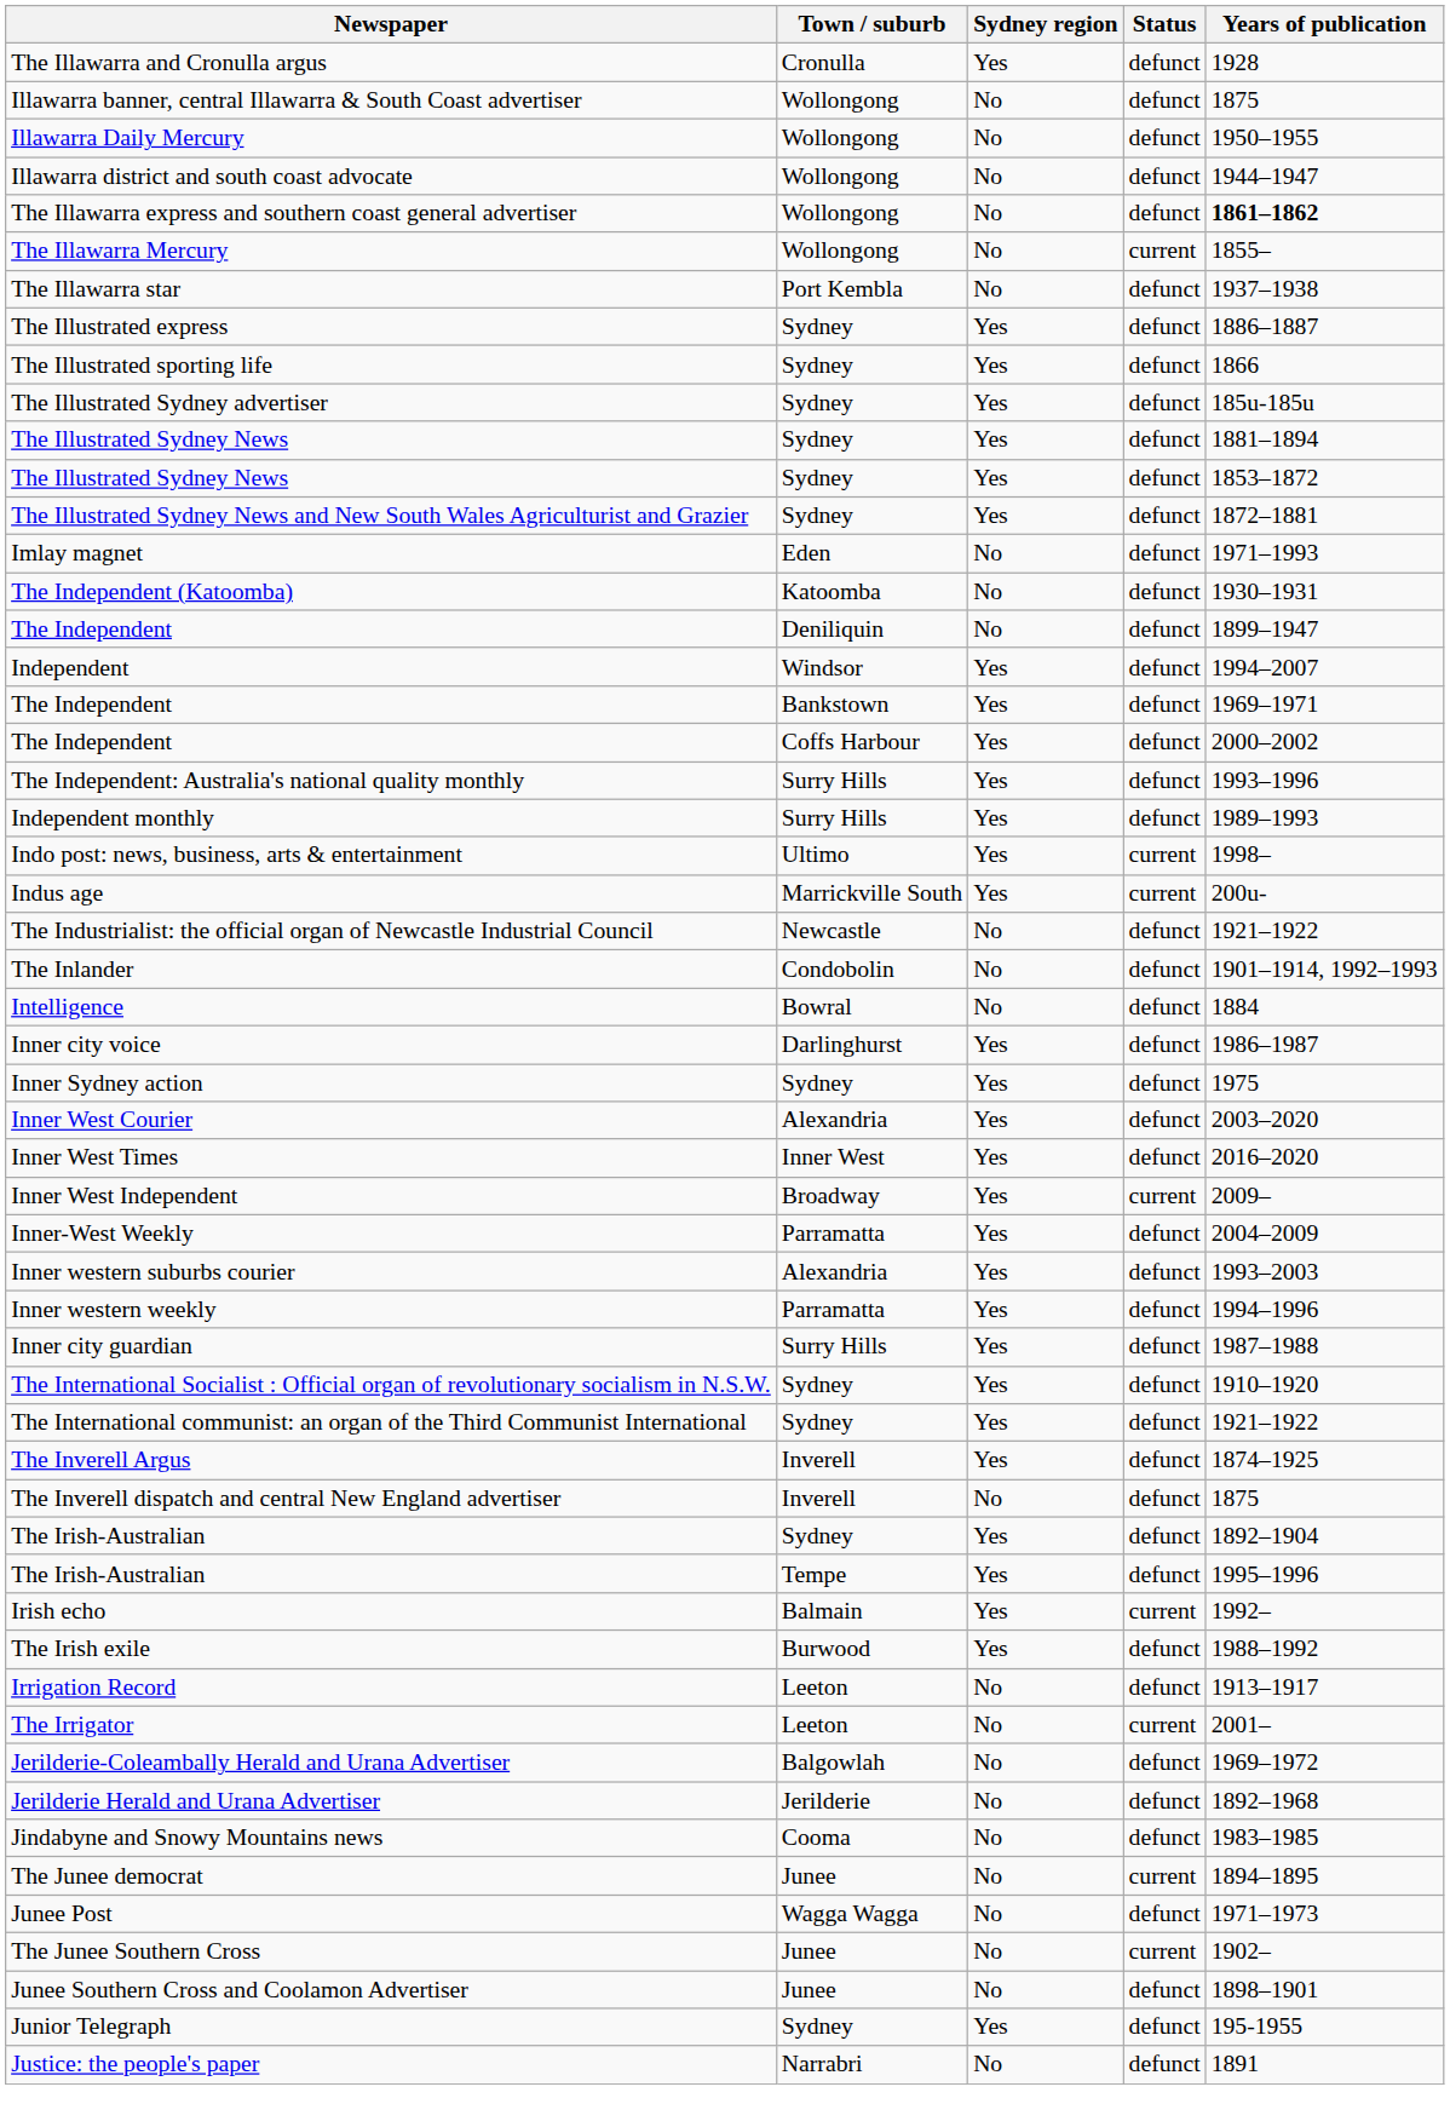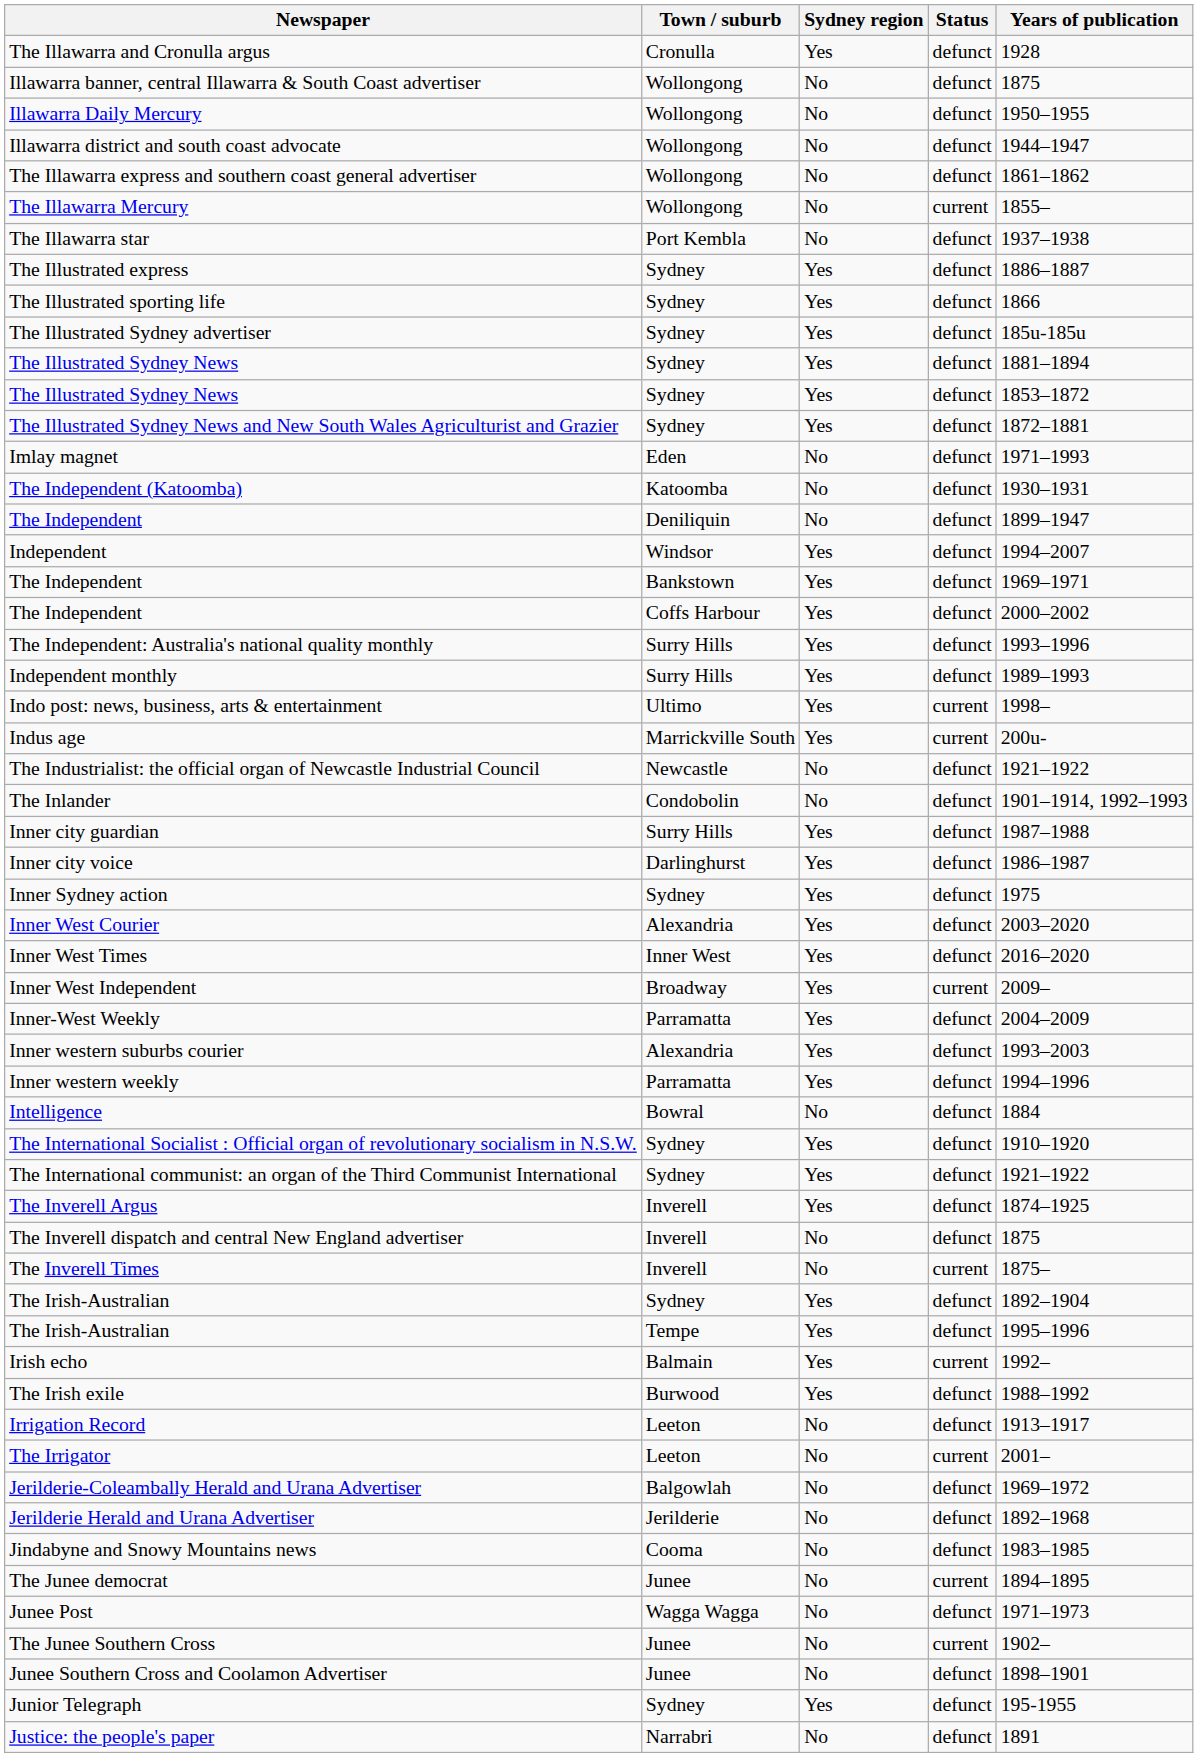 <table class="wikitable sortable">
 <tr>
 <th class="unsortable">Newspaper</th>
 <th>Town / suburb</th>
 <th>Sydney region</th>
 <th>Status</th>
 <th>Years of publication</th>
 </tr>
 <tr>
 <td>The Illawarra and Cronulla argus</td>
 <td>Cronulla</td>
 <td>Yes</td>
 <td>defunct</td>
 <td>1928</td>
 </tr>
 <tr>
 <td>Illawarra banner, central Illawarra & South Coast advertiser</td>
 <td>Wollongong</td>
 <td>No</td>
 <td>defunct</td>
 <td>1875</td>
 </tr>
 <tr>
 <td><a href='#'>Illawarra Daily Mercury</a></td>
 <td>Wollongong</td>
 <td>No</td>
 <td>defunct</td>
 <td>1950–1955</td>
 </tr>
 <tr>
 <td>Illawarra district and south coast advocate</td>
 <td>Wollongong</td>
 <td>No</td>
 <td>defunct</td>
 <td>1944–1947</td>
 </tr>
 <tr>
 <td>The Illawarra express and southern coast general advertiser</td>
 <td>Wollongong</td>
 <td>No</td>
 <td>defunct</td>
-<td><strong>1861–1862</strong></td>
+<td>1861–1862</td>
 </tr>
 <tr>
 <td><a href='#'>The Illawarra Mercury</a></td>
 <td>Wollongong</td>
 <td>No</td>
 <td>current</td>
 <td>1855–</td>
 </tr>
 <tr>
 <td>The Illawarra star</td>
 <td>Port Kembla</td>
 <td>No</td>
 <td>defunct</td>
 <td>1937–1938</td>
 </tr>
 <tr>
 <td>The Illustrated express</td>
 <td>Sydney</td>
 <td>Yes</td>
 <td>defunct</td>
 <td>1886–1887</td>
 </tr>
 <tr>
 <td>The Illustrated sporting life</td>
 <td>Sydney</td>
 <td>Yes</td>
 <td>defunct</td>
 <td>1866</td>
 </tr>
 <tr>
 <td>The Illustrated Sydney advertiser</td>
 <td>Sydney</td>
 <td>Yes</td>
 <td>defunct</td>
 <td>185u-185u</td>
 </tr>
 <tr>
 <td><a href='#'>The Illustrated Sydney News</a></td>
 <td>Sydney</td>
 <td>Yes</td>
 <td>defunct</td>
 <td>1881–1894</td>
 </tr>
 <tr>
 <td><a href='#'>The Illustrated Sydney News</a></td>
 <td>Sydney</td>
 <td>Yes</td>
 <td>defunct</td>
 <td>1853–1872</td>
 </tr>
 <tr>
 <td><a href='#'>The Illustrated Sydney News and New South Wales Agriculturist and Grazier</a></td>
 <td>Sydney</td>
 <td>Yes</td>
 <td>defunct</td>
 <td>1872–1881</td>
 </tr>
 <tr>
 <td>Imlay magnet</td>
 <td>Eden</td>
 <td>No</td>
 <td>defunct</td>
 <td>1971–1993</td>
 </tr>
 <tr>
 <td><a href='#'>The Independent (Katoomba)</a></td>
 <td>Katoomba</td>
 <td>No</td>
 <td>defunct</td>
 <td>1930–1931</td>
 </tr>
 <tr>
 <td><a href='#'>The Independent</a></td>
 <td>Deniliquin</td>
 <td>No</td>
 <td>defunct</td>
 <td>1899–1947</td>
 </tr>
 <tr>
 <td>Independent</td>
 <td>Windsor</td>
 <td>Yes</td>
 <td>defunct</td>
 <td>1994–2007</td>
 </tr>
 <tr>
 <td>The Independent</td>
 <td>Bankstown</td>
 <td>Yes</td>
 <td>defunct</td>
 <td>1969–1971</td>
 </tr>
 <tr>
 <td>The Independent</td>
 <td>Coffs Harbour</td>
 <td>Yes</td>
 <td>defunct</td>
 <td>2000–2002</td>
 </tr>
 <tr>
 <td>The Independent: Australia's national quality monthly</td>
 <td>Surry Hills</td>
 <td>Yes</td>
 <td>defunct</td>
 <td>1993–1996</td>
 </tr>
 <tr>
 <td>Independent monthly</td>
 <td>Surry Hills</td>
 <td>Yes</td>
 <td>defunct</td>
 <td>1989–1993</td>
 </tr>
 <tr>
 <td>Indo post: news, business, arts & entertainment</td>
 <td>Ultimo</td>
 <td>Yes</td>
 <td>current</td>
 <td>1998–</td>
 </tr>
 <tr>
 <td>Indus age</td>
 <td>Marrickville South</td>
 <td>Yes</td>
 <td>current</td>
 <td>200u-</td>
 </tr>
 <tr>
 <td>The Industrialist: the official organ of Newcastle Industrial Council</td>
 <td>Newcastle</td>
 <td>No</td>
 <td>defunct</td>
 <td>1921–1922</td>
 </tr>
 <tr>
 <td>The Inlander</td>
 <td>Condobolin</td>
 <td>No</td>
 <td>defunct</td>
 <td>1901–1914, 1992–1993</td>
 </tr>
 <tr>
-<td><a href='#'>Intelligence</a></td>
-<td>Bowral</td>
-<td>No</td>
+<td>Inner city guardian</td>
+<td>Surry Hills</td>
+<td>Yes</td>
 <td>defunct</td>
-<td>1884</td>
+<td>1987–1988</td>
 </tr>
 <tr>
 <td>Inner city voice</td>
 <td>Darlinghurst</td>
 <td>Yes</td>
 <td>defunct</td>
 <td>1986–1987</td>
 </tr>
 <tr>
 <td>Inner Sydney action</td>
 <td>Sydney</td>
 <td>Yes</td>
 <td>defunct</td>
 <td>1975</td>
 </tr>
 <tr>
 <td><a href='#'>Inner West Courier</a></td>
 <td>Alexandria</td>
 <td>Yes</td>
 <td>defunct</td>
 <td>2003–2020</td>
 </tr>
 <tr>
 <td>Inner West Times</td>
 <td>Inner West</td>
 <td>Yes</td>
 <td>defunct</td>
 <td>2016–2020</td>
 </tr>
 <tr>
 <td>Inner West Independent</td>
 <td>Broadway</td>
 <td>Yes</td>
 <td>current</td>
 <td>2009–</td>
 </tr>
 <tr>
 <td>Inner-West Weekly</td>
 <td>Parramatta</td>
 <td>Yes</td>
 <td>defunct</td>
 <td>2004–2009</td>
 </tr>
 <tr>
 <td>Inner western suburbs courier</td>
 <td>Alexandria</td>
 <td>Yes</td>
 <td>defunct</td>
 <td>1993–2003</td>
 </tr>
 <tr>
 <td>Inner western weekly</td>
 <td>Parramatta</td>
 <td>Yes</td>
 <td>defunct</td>
 <td>1994–1996</td>
 </tr>
 <tr>
-<td>Inner city guardian</td>
-<td>Surry Hills</td>
-<td>Yes</td>
+<td><a href='#'>Intelligence</a></td>
+<td>Bowral</td>
+<td>No</td>
 <td>defunct</td>
-<td>1987–1988</td>
+<td>1884</td>
 </tr>
 <tr>
 <td><a href='#'>The International Socialist : Official organ of revolutionary socialism in N.S.W.</a></td>
 <td>Sydney</td>
 <td>Yes</td>
 <td>defunct</td>
 <td>1910–1920</td>
 </tr>
 <tr>
 <td>The International communist: an organ of the Third Communist International</td>
 <td>Sydney</td>
 <td>Yes</td>
 <td>defunct</td>
 <td>1921–1922</td>
 </tr>
 <tr>
 <td><a href='#'>The Inverell Argus</a></td>
 <td>Inverell</td>
 <td>Yes</td>
 <td>defunct</td>
 <td>1874–1925</td>
 </tr>
 <tr>
 <td>The Inverell dispatch and central New England advertiser</td>
 <td>Inverell</td>
 <td>No</td>
 <td>defunct</td>
 <td>1875</td>
+</tr>
+<tr>
+<td>The <a href='#'>Inverell Times</a></td>
+<td>Inverell</td>
+<td>No</td>
+<td>current</td>
+<td>1875–</td>
 </tr>
 <tr>
 <td>The Irish-Australian</td>
 <td>Sydney</td>
 <td>Yes</td>
 <td>defunct</td>
 <td>1892–1904</td>
 </tr>
 <tr>
 <td>The Irish-Australian</td>
 <td>Tempe</td>
 <td>Yes</td>
 <td>defunct</td>
 <td>1995–1996</td>
 </tr>
 <tr>
 <td>Irish echo</td>
 <td>Balmain</td>
 <td>Yes</td>
 <td>current</td>
 <td>1992–</td>
 </tr>
 <tr>
 <td>The Irish exile</td>
 <td>Burwood</td>
 <td>Yes</td>
 <td>defunct</td>
 <td>1988–1992</td>
 </tr>
 <tr>
 <td><a href='#'>Irrigation Record</a></td>
 <td>Leeton</td>
 <td>No</td>
 <td>defunct</td>
 <td>1913–1917</td>
 </tr>
 <tr>
 <td><a href='#'>The Irrigator</a></td>
 <td>Leeton</td>
 <td>No</td>
 <td>current</td>
 <td>2001–</td>
 </tr>
 <tr>
 <td><a href='#'>Jerilderie-Coleambally Herald and Urana Advertiser</a></td>
 <td>Balgowlah</td>
 <td>No</td>
 <td>defunct</td>
 <td>1969–1972</td>
 </tr>
 <tr>
 <td><a href='#'>Jerilderie Herald and Urana Advertiser</a></td>
 <td>Jerilderie</td>
 <td>No</td>
 <td>defunct</td>
 <td>1892–1968</td>
 </tr>
 <tr>
 <td>Jindabyne and Snowy Mountains news</td>
 <td>Cooma</td>
 <td>No</td>
 <td>defunct</td>
 <td>1983–1985</td>
 </tr>
 <tr>
 <td>The Junee democrat</td>
 <td>Junee</td>
 <td>No</td>
 <td>current</td>
 <td>1894–1895</td>
 </tr>
 <tr>
 <td>Junee Post</td>
 <td>Wagga Wagga</td>
 <td>No</td>
 <td>defunct</td>
 <td>1971–1973</td>
 </tr>
 <tr>
 <td>The Junee Southern Cross</td>
 <td>Junee</td>
 <td>No</td>
 <td>current</td>
 <td>1902–</td>
 </tr>
 <tr>
 <td>Junee Southern Cross and Coolamon Advertiser</td>
 <td>Junee</td>
 <td>No</td>
 <td>defunct</td>
 <td>1898–1901</td>
 </tr>
 <tr>
 <td>Junior Telegraph</td>
 <td>Sydney</td>
 <td>Yes</td>
 <td>defunct</td>
 <td>195-1955</td>
 </tr>
 <tr>
 <td><a href='#'>Justice: the people's paper</a></td>
 <td>Narrabri</td>
 <td>No</td>
 <td>defunct</td>
 <td>1891</td>
 </tr>
 </table>
